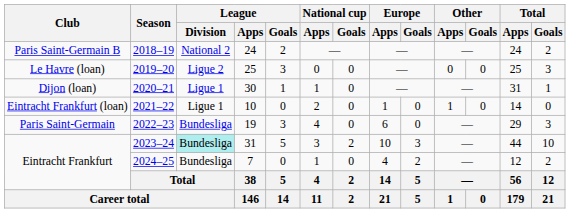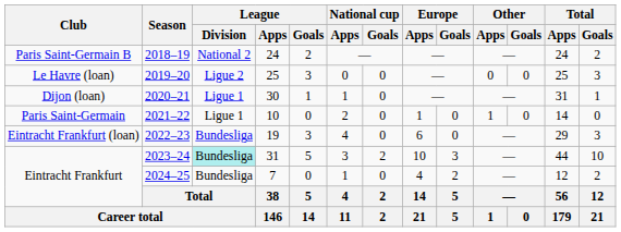 <table class="wikitable" style="text-align: center;">
 <tr>
 <th rowspan="2">Club</th>
 <th rowspan="2">Season</th>
 <th colspan="3">League</th>
 <th colspan="2">National cup</th>
 <th colspan="2">Europe</th>
 <th colspan="2">Other</th>
 <th colspan="2">Total</th>
 </tr>
 <tr>
 <th>Division</th>
 <th>Apps</th>
 <th>Goals</th>
 <th>Apps</th>
 <th>Goals</th>
 <th>Apps</th>
 <th>Goals</th>
 <th>Apps</th>
 <th>Goals</th>
 <th>Apps</th>
 <th>Goals</th>
 </tr>
 <tr>
 <td><a href='#'>Paris Saint-Germain B</a></td>
 <td><a href='#'>2018–19</a></td>
 <td><a href='#'>National 2</a></td>
 <td>24</td>
 <td>2</td>
 <td colspan="2">—</td>
 <td colspan="2">—</td>
 <td colspan="2">—</td>
 <td>24</td>
 <td>2</td>
 </tr>
 <tr>
 <td><a href='#'>Le Havre</a> (loan)</td>
 <td><a href='#'>2019–20</a></td>
 <td><a href='#'>Ligue 2</a></td>
 <td>25</td>
 <td>3</td>
 <td>0</td>
 <td>0</td>
 <td colspan="2">—</td>
 <td>0</td>
 <td>0</td>
 <td>25</td>
 <td>3</td>
 </tr>
 <tr>
 <td><a href='#'>Dijon</a> (loan)</td>
 <td><a href='#'>2020–21</a></td>
 <td><a href='#'>Ligue 1</a></td>
 <td>30</td>
 <td>1</td>
 <td>1</td>
 <td>0</td>
 <td colspan="2">—</td>
 <td colspan="2">—</td>
 <td>31</td>
 <td>1</td>
 </tr>
 <tr>
-<td><a href='#'>Eintracht Frankfurt</a> (loan)</td>
+<td><a href='#'>Paris Saint-Germain</a></td>
 <td><a href='#'>2021–22</a></td>
 <td>Ligue 1</td>
 <td>10</td>
 <td>0</td>
 <td>2</td>
 <td>0</td>
 <td>1</td>
 <td>0</td>
 <td>1</td>
 <td>0</td>
 <td>14</td>
 <td>0</td>
 </tr>
 <tr>
-<td><a href='#'>Paris Saint-Germain</a></td>
+<td><a href='#'>Eintracht Frankfurt</a> (loan)</td>
 <td><a href='#'>2022–23</a></td>
 <td><a href='#'>Bundesliga</a></td>
 <td>19</td>
 <td>3</td>
 <td>4</td>
 <td>0</td>
 <td>6</td>
 <td>0</td>
 <td colspan="2">—</td>
 <td>29</td>
 <td>3</td>
 </tr>
 <tr>
 <td rowspan="3">Eintracht Frankfurt</td>
 <td><a href='#'>2023–24</a></td>
 <td style="background: paleturquoise;">Bundesliga</td>
 <td>31</td>
 <td>5</td>
 <td>3</td>
 <td>2</td>
 <td>10</td>
 <td>3</td>
 <td colspan="2">—</td>
 <td>44</td>
 <td>10</td>
 </tr>
 <tr>
 <td><a href='#'>2024–25</a></td>
 <td>Bundesliga</td>
 <td>7</td>
 <td>0</td>
 <td>1</td>
 <td>0</td>
 <td>4</td>
 <td>2</td>
 <td colspan="2">—</td>
 <td>12</td>
 <td>2</td>
 </tr>
 <tr>
 <th colspan="2">Total</th>
 <th>38</th>
 <th>5</th>
 <th>4</th>
 <th>2</th>
 <th>14</th>
 <th>5</th>
 <th colspan="2">—</th>
 <th>56</th>
 <th>12</th>
 </tr>
 <tr>
 <th colspan="3">Career total</th>
 <th>146</th>
 <th>14</th>
 <th>11</th>
 <th>2</th>
 <th>21</th>
 <th>5</th>
 <th>1</th>
 <th>0</th>
 <th>179</th>
 <th>21</th>
 </tr>
 </table>
